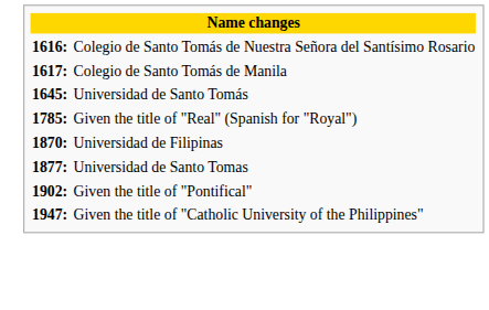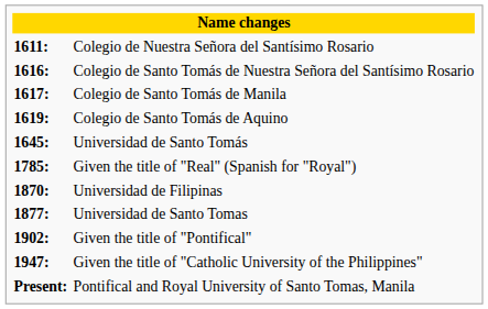 <table class="infobox" style="font-size: 79%; margin: 2em 0 0.5em 1.5em;" cellspacing="3">
 <tr>
 <th colspan="2" style="text-align:center; background:gold;">Name changes</th>
+</tr>
+<tr>
+<td><strong>1611:</strong>  </td>
+<td>Colegio de Nuestra Señora del Santísimo Rosario</td>
 </tr>
 <tr>
 <td><strong>1616:</strong></td>
 <td>Colegio de Santo Tomás de Nuestra Señora del Santísimo Rosario</td>
 </tr>
 <tr>
 <td><strong>1617:</strong></td>
 <td>Colegio de Santo Tomás de Manila </td>
+</tr>
+<tr>
+<td><strong>1619:</strong></td>
+<td>Colegio de Santo Tomás de Aquino</td>
 </tr>
 <tr>
 <td><strong>1645:</strong></td>
 <td>Universidad de Santo Tomás</td>
 </tr>
 <tr>
 <td><strong>1785:</strong></td>
 <td>Given the title of "Real" (Spanish for "Royal")</td>
 </tr>
 <tr>
 <td><strong>1870:</strong></td>
 <td>Universidad de Filipinas</td>
 </tr>
 <tr>
 <td><strong>1877:</strong></td>
 <td>Universidad de Santo Tomas</td>
 </tr>
 <tr>
 <td><strong>1902:</strong></td>
 <td>Given the title of "Pontifical"</td>
 </tr>
 <tr>
 <td><strong>1947:</strong></td>
 <td>Given the title of "Catholic University of the Philippines"</td>
 </tr>
+<tr>
+<td><strong>Present:</strong></td>
+<td>Pontifical and Royal University of Santo Tomas, Manila</td>
+</tr>
 </table>
